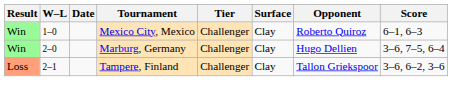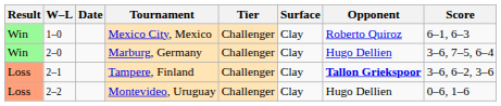 <table class="sortable wikitable">
 <tr>
 <th>Result</th>
 <th class="unsortable">W–L</th>
 <th>Date</th>
 <th>Tournament</th>
 <th>Tier</th>
 <th>Surface</th>
 <th>Opponent</th>
 <th class="unsortable">Score</th>
 </tr>
 <tr>
 <td bgcolor=98FB98>Win</td>
 <td><small>1–0</small></td>
 <td><a href='#'></a></td>
 <td style="background:moccasin;"><a href='#'>Mexico City</a>, Mexico</td>
 <td style="background:moccasin;">Challenger</td>
 <td>Clay</td>
 <td> <a href='#'>Roberto Quiroz</a></td>
 <td>6–1, 6–3</td>
 </tr>
 <tr>
 <td bgcolor=98FB98>Win</td>
 <td><small>2–0</small></td>
 <td><a href='#'></a></td>
 <td style="background:moccasin;"><a href='#'>Marburg</a>, Germany</td>
 <td style="background:moccasin;">Challenger</td>
 <td>Clay</td>
 <td> <a href='#'>Hugo Dellien</a></td>
 <td>3–6, 7–5, 6–4</td>
 </tr>
 <tr>
 <td bgcolor=FFA07A>Loss</td>
 <td><small>2–1</small></td>
 <td><a href='#'></a></td>
 <td style="background:moccasin;"><a href='#'>Tampere</a>, Finland</td>
 <td style="background:moccasin;">Challenger</td>
 <td>Clay</td>
-<td> <a href='#'>Tallon Griekspoor</a></td>
+<td><strong> <a href='#'>Tallon Griekspoor</a></strong></td>
 <td>3–6, 6–2, 3–6</td>
 </tr>
+<tr>
+<td bgcolor=FFA07A>Loss</td>
+<td><small>2–2</small></td>
+<td><a href='#'></a></td>
+<td style="background:moccasin;"><a href='#'>Montevideo</a>, Uruguay</td>
+<td style="background:moccasin;">Challenger</td>
+<td>Clay</td>
+<td> Hugo Dellien</td>
+<td>0–6, 1–6</td>
+</tr>
 </table>
